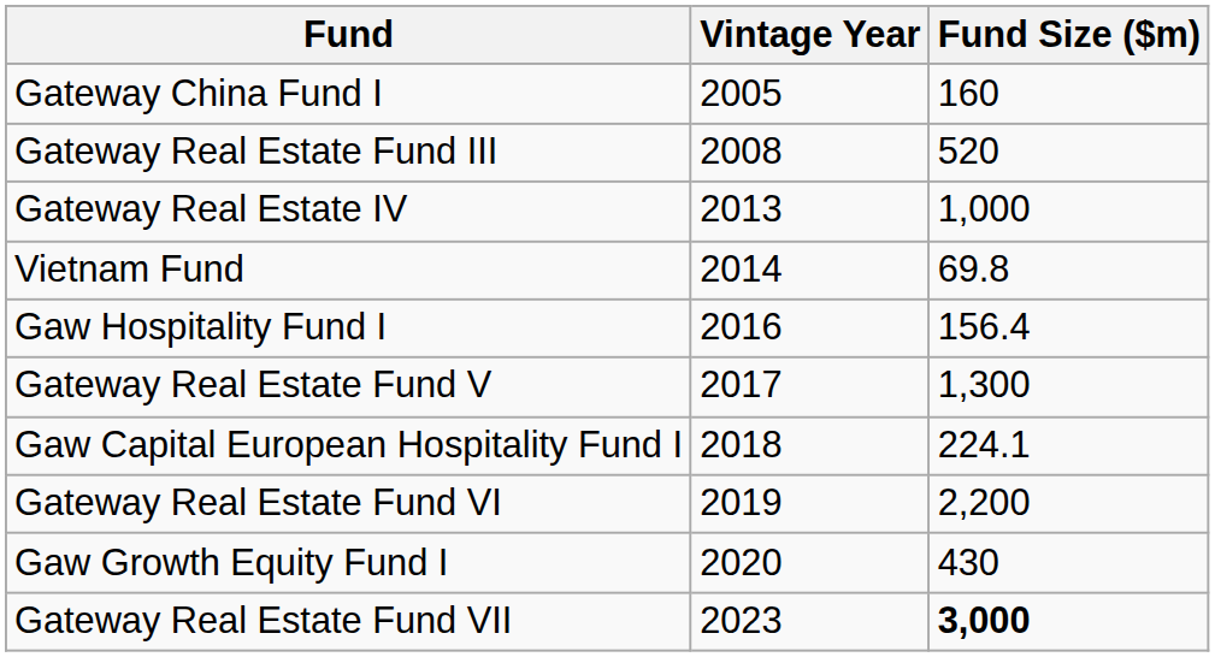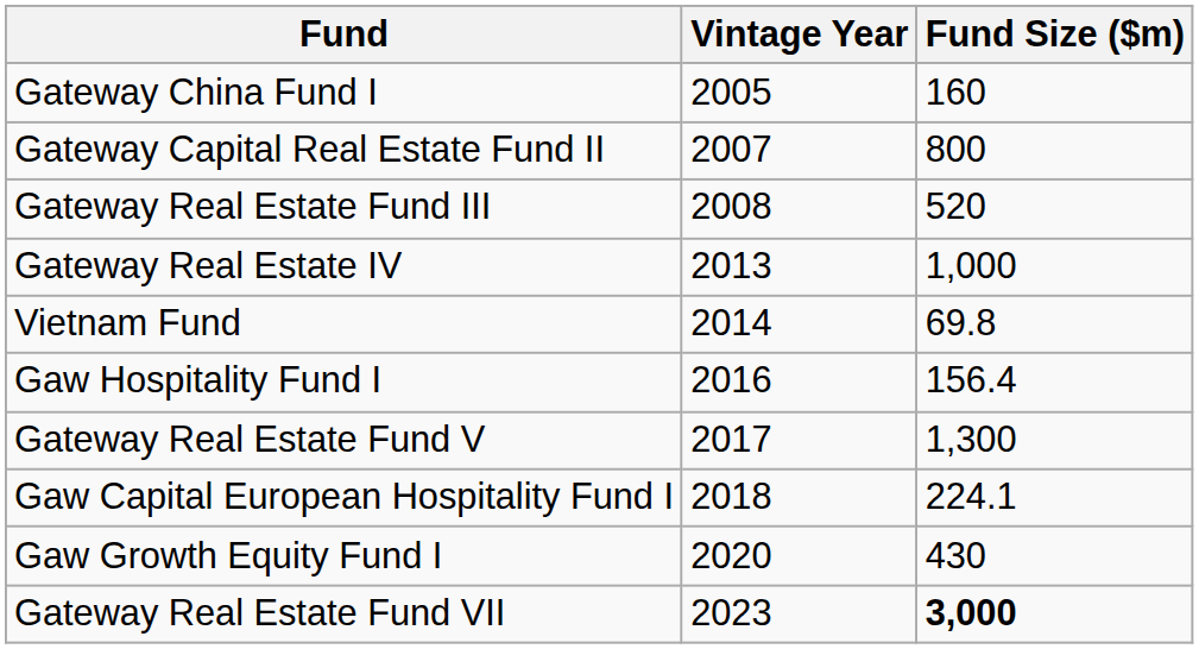 <table class="wikitable">
 <tr>
 <th>Fund</th>
 <th>Vintage Year</th>
 <th>Fund Size ($m)</th>
 </tr>
 <tr>
 <td>Gateway China Fund I</td>
 <td>2005</td>
 <td>160</td>
+</tr>
+<tr>
+<td>Gateway Capital Real Estate Fund II</td>
+<td>2007</td>
+<td>800</td>
 </tr>
 <tr>
 <td>Gateway Real Estate Fund III</td>
 <td>2008</td>
 <td>520</td>
 </tr>
 <tr>
 <td>Gateway Real Estate IV</td>
 <td>2013</td>
 <td>1,000</td>
 </tr>
 <tr>
 <td>Vietnam Fund</td>
 <td>2014</td>
 <td>69.8</td>
 </tr>
 <tr>
 <td>Gaw Hospitality Fund I</td>
 <td>2016</td>
 <td>156.4</td>
 </tr>
 <tr>
 <td>Gateway Real Estate Fund V</td>
 <td>2017</td>
 <td>1,300</td>
 </tr>
 <tr>
 <td>Gaw Capital European Hospitality Fund I</td>
 <td>2018</td>
 <td>224.1</td>
 </tr>
 <tr>
-<td>Gateway Real Estate Fund VI</td>
-<td>2019</td>
-<td>2,200</td>
-</tr>
-<tr>
 <td>Gaw Growth Equity Fund I</td>
 <td>2020</td>
 <td>430</td>
 </tr>
 <tr>
 <td>Gateway Real Estate Fund VII</td>
 <td>2023</td>
 <td><strong>3,000</strong></td>
 </tr>
 </table>
